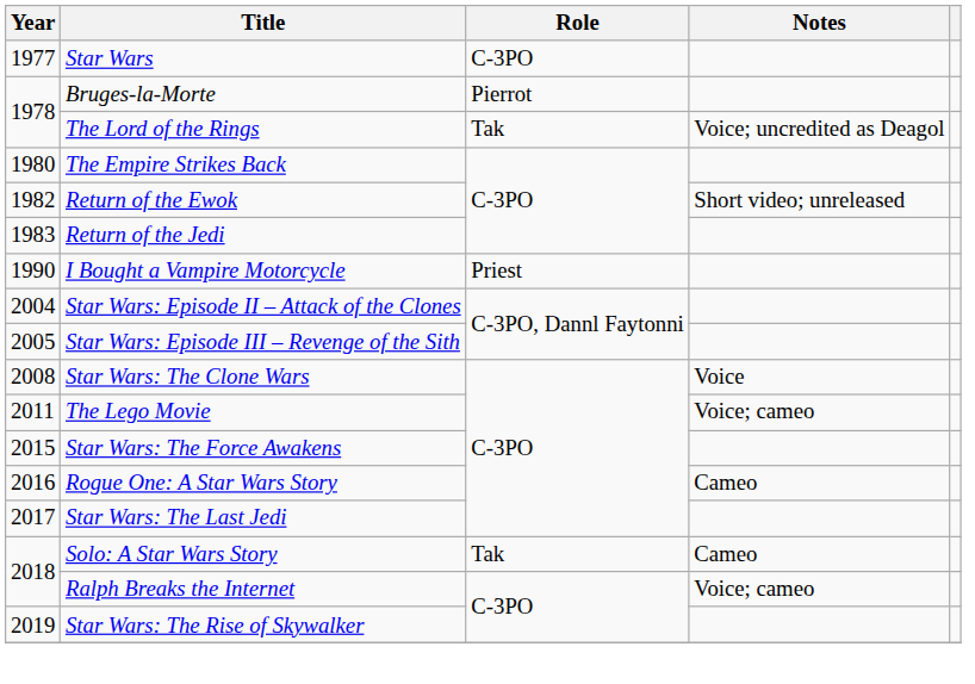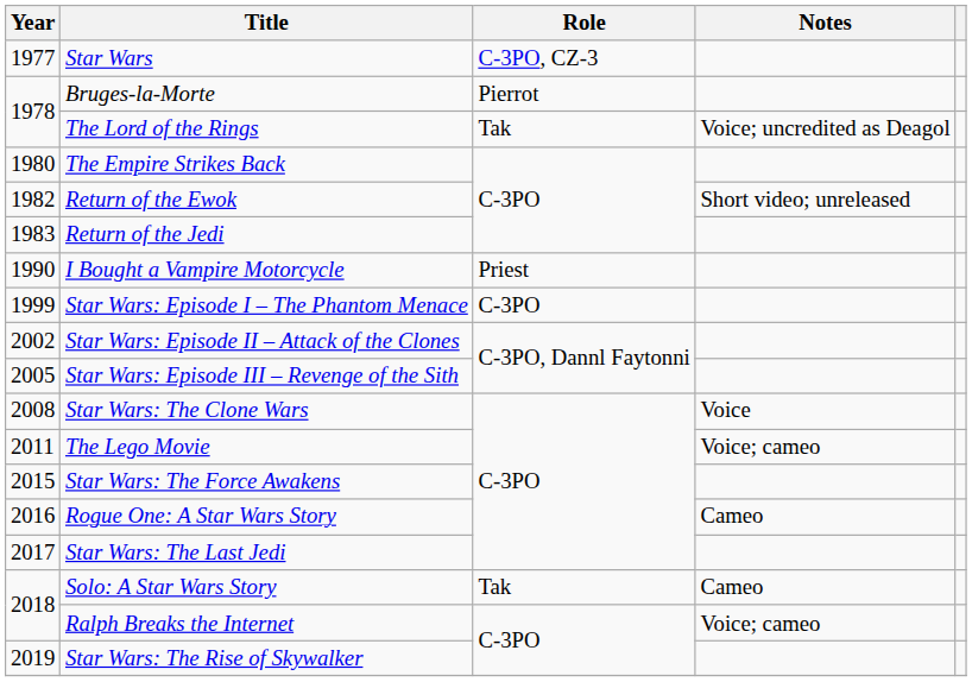 <table class="wikitable sortable">
 <tr>
 <th>Year</th>
 <th>Title</th>
 <th>Role</th>
 <th>Notes</th>
 <th></th>
 </tr>
 <tr>
 <td>1977</td>
 <td><em><a href='#'>Star Wars</a></em></td>
-<td>C-3PO</td>
+<td><a href='#'>C-3PO</a>, CZ-3</td>
 <td></td>
 <td></td>
 </tr>
 <tr>
 <td rowspan="2">1978</td>
 <td><em>Bruges-la-Morte</em></td>
 <td>Pierrot</td>
 <td></td>
 <td></td>
 </tr>
 <tr>
 <td><em><a href='#'>The Lord of the Rings</a></em></td>
 <td>Tak</td>
 <td>Voice; uncredited as Deagol</td>
 <td></td>
 </tr>
 <tr>
 <td>1980</td>
 <td><em><a href='#'>The Empire Strikes Back</a></em></td>
 <td rowspan="3">C-3PO</td>
 <td></td>
 <td></td>
 </tr>
 <tr>
 <td>1982</td>
 <td><em><a href='#'>Return of the Ewok</a></em></td>
 <td>Short video; unreleased</td>
 <td></td>
 </tr>
 <tr>
 <td>1983</td>
 <td><em><a href='#'>Return of the Jedi</a></em></td>
 <td></td>
 <td></td>
 </tr>
 <tr>
 <td>1990</td>
 <td><em><a href='#'>I Bought a Vampire Motorcycle</a></em></td>
 <td>Priest</td>
 <td></td>
 <td></td>
 </tr>
 <tr>
-<td>2004</td>
+<td>1999</td>
+<td><em><a href='#'>Star Wars: Episode I – The Phantom Menace</a></em></td>
+<td>C-3PO</td>
+<td></td>
+<td></td>
+</tr>
+<tr>
+<td>2002</td>
 <td><em><a href='#'>Star Wars: Episode II – Attack of the Clones</a></em></td>
 <td rowspan="2">C-3PO, Dannl Faytonni</td>
 <td></td>
 <td></td>
 </tr>
 <tr>
 <td>2005</td>
 <td><em><a href='#'>Star Wars: Episode III – Revenge of the Sith</a></em></td>
 <td></td>
 <td></td>
 </tr>
 <tr>
 <td>2008</td>
 <td><em><a href='#'>Star Wars: The Clone Wars</a></em></td>
 <td rowspan="5">C-3PO</td>
 <td>Voice</td>
 <td></td>
 </tr>
 <tr>
 <td>2011</td>
 <td><em><a href='#'>The Lego Movie</a></em></td>
 <td>Voice; cameo</td>
 <td></td>
 </tr>
 <tr>
 <td>2015</td>
 <td><em><a href='#'>Star Wars: The Force Awakens</a></em></td>
 <td></td>
 <td></td>
 </tr>
 <tr>
 <td>2016</td>
 <td><em><a href='#'>Rogue One: A Star Wars Story</a></em></td>
 <td>Cameo</td>
 <td></td>
 </tr>
 <tr>
 <td>2017</td>
 <td><em><a href='#'>Star Wars: The Last Jedi</a></em></td>
 <td></td>
 <td></td>
 </tr>
 <tr>
 <td rowspan="2">2018</td>
 <td><em><a href='#'>Solo: A Star Wars Story</a></em></td>
 <td>Tak</td>
 <td>Cameo</td>
 <td></td>
 </tr>
 <tr>
 <td><em><a href='#'>Ralph Breaks the Internet</a></em></td>
 <td rowspan="2">C-3PO</td>
 <td>Voice; cameo</td>
 <td></td>
 </tr>
 <tr>
 <td>2019</td>
 <td><em><a href='#'>Star Wars: The Rise of Skywalker</a></em></td>
 <td></td>
 <td></td>
 </tr>
 <tr>
 </tr>
 </table>
